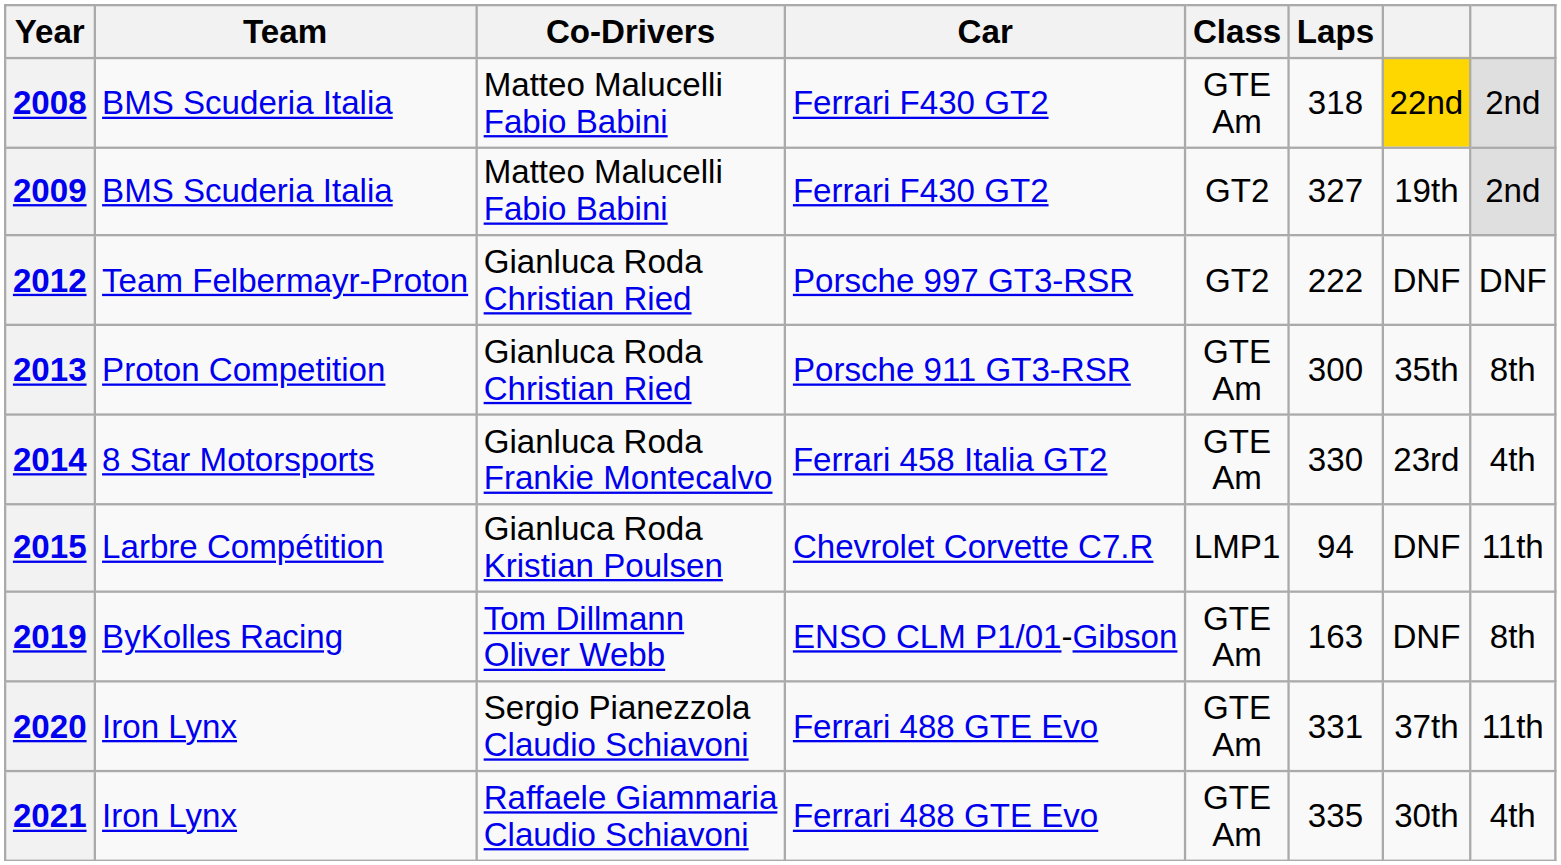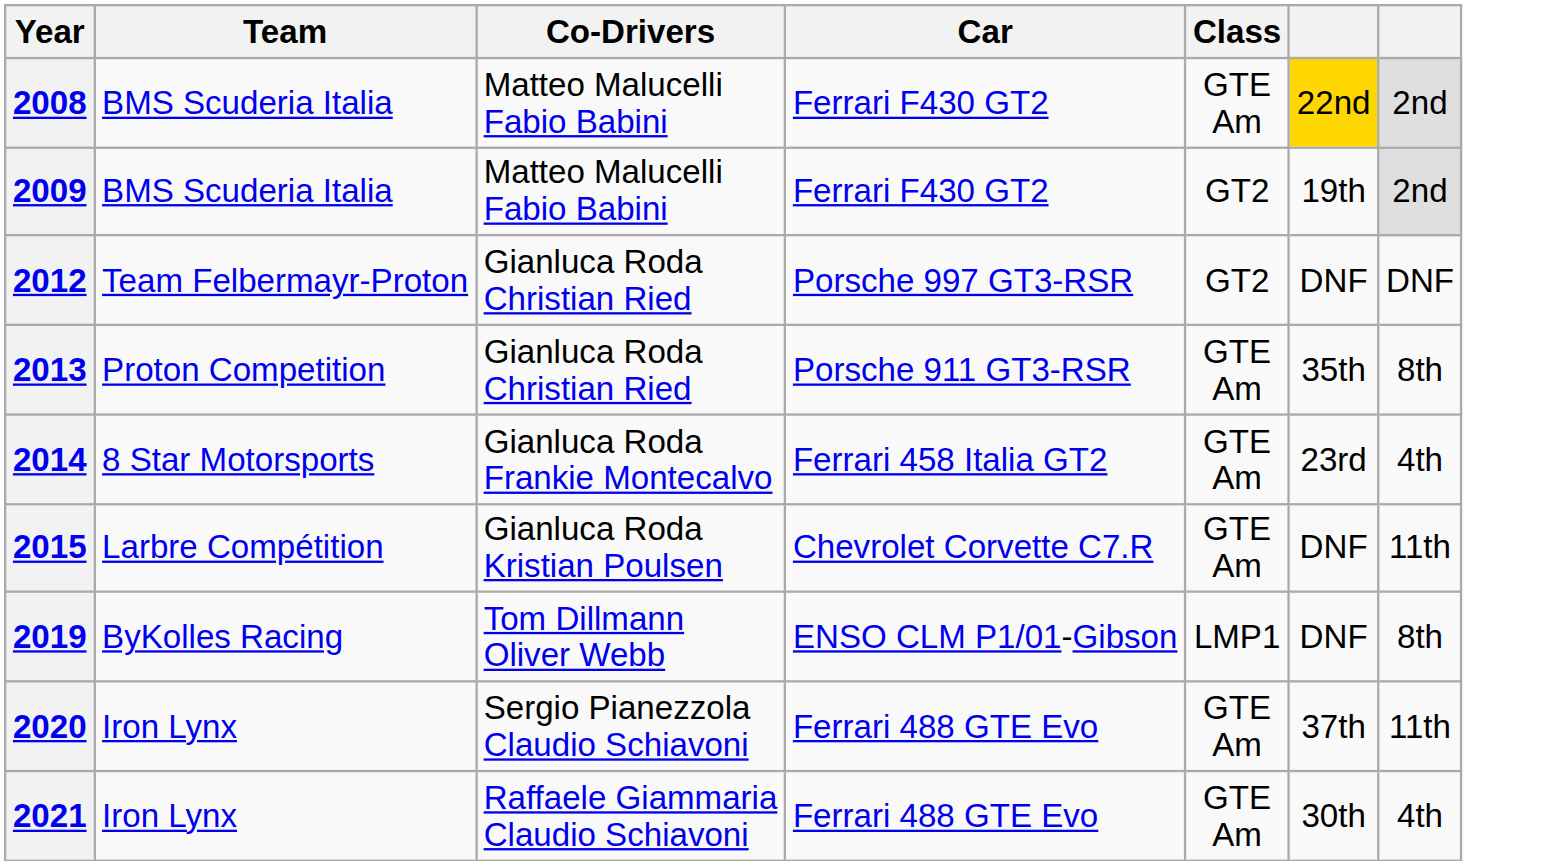 <table class="wikitable" style="text-align:center; font-size:90%">
 <tr>
 <th>Year</th>
 <th>Team</th>
 <th>Co-Drivers</th>
 <th>Car</th>
 <th>Class</th>
-<th>Laps</th>
 <th></th>
 <th></th>
 </tr>
 <tr>
 <th><a href='#'>2008</a></th>
 <td align="left"> <a href='#'>BMS Scuderia Italia</a></td>
 <td align="left"> Matteo Malucelli<br> <a href='#'>Fabio Babini</a></td>
 <td align="left"><a href='#'>Ferrari F430 GT2</a></td>
 <td>GTE<br>Am</td>
-<td>318</td>
 <td style="background: gold;">22nd</td>
 <td style="background:#DFDFDF;">2nd</td>
 </tr>
 <tr>
 <th><a href='#'>2009</a></th>
 <td align="left"> <a href='#'>BMS Scuderia Italia</a></td>
 <td align="left"> Matteo Malucelli<br> <a href='#'>Fabio Babini</a></td>
 <td align="left"><a href='#'>Ferrari F430 GT2</a></td>
 <td>GT2</td>
-<td>327</td>
 <td>19th</td>
 <td style="background:#DFDFDF;">2nd</td>
 </tr>
 <tr>
 <th><a href='#'>2012</a></th>
 <td align="left"> <a href='#'>Team Felbermayr-Proton</a></td>
 <td align="left"> Gianluca Roda<br> <a href='#'>Christian Ried</a></td>
 <td align="left"><a href='#'>Porsche 997 GT3-RSR</a></td>
 <td>GT2</td>
-<td>222</td>
 <td>DNF</td>
 <td>DNF</td>
 </tr>
 <tr>
 <th><a href='#'>2013</a></th>
 <td align="left"> <a href='#'>Proton Competition</a></td>
 <td align="left"> Gianluca Roda<br> <a href='#'>Christian Ried</a></td>
 <td align="left"><a href='#'>Porsche 911 GT3-RSR</a></td>
 <td>GTE<br>Am</td>
-<td>300</td>
 <td>35th</td>
 <td>8th</td>
 </tr>
 <tr>
 <th><a href='#'>2014</a></th>
 <td align="left"> <a href='#'>8 Star Motorsports</a></td>
 <td align="left"> Gianluca Roda<br> <a href='#'>Frankie Montecalvo</a></td>
 <td align="left"><a href='#'>Ferrari 458 Italia GT2</a></td>
 <td>GTE<br>Am</td>
-<td>330</td>
 <td>23rd</td>
 <td>4th</td>
 </tr>
 <tr>
 <th><a href='#'>2015</a></th>
 <td align="left"> <a href='#'>Larbre Compétition</a></td>
 <td align="left"> Gianluca Roda<br> <a href='#'>Kristian Poulsen</a></td>
 <td align="left"><a href='#'>Chevrolet Corvette C7.R</a></td>
-<td>LMP1</td>
-<td>94</td>
+<td>GTE<br>Am</td>
 <td>DNF</td>
 <td>11th</td>
 </tr>
 <tr>
 <th><a href='#'>2019</a></th>
 <td align="left"> <a href='#'>ByKolles Racing</a></td>
 <td align="left"> <a href='#'>Tom Dillmann</a><br> <a href='#'>Oliver Webb</a></td>
 <td align="left"><a href='#'>ENSO CLM P1/01</a>-<a href='#'>Gibson</a></td>
-<td>GTE<br>Am</td>
-<td>163</td>
+<td>LMP1</td>
 <td>DNF</td>
 <td>8th</td>
 </tr>
 <tr>
 <th><a href='#'>2020</a></th>
 <td align="left"> <a href='#'>Iron Lynx</a></td>
 <td align="left"> Sergio Pianezzola<br> <a href='#'>Claudio Schiavoni</a></td>
 <td align="left"><a href='#'>Ferrari 488 GTE Evo</a></td>
 <td>GTE<br>Am</td>
-<td>331</td>
 <td>37th</td>
 <td>11th</td>
 </tr>
 <tr>
 <th><a href='#'>2021</a></th>
 <td align="left"> <a href='#'>Iron Lynx</a></td>
 <td align="left"> <a href='#'>Raffaele Giammaria</a><br> <a href='#'>Claudio Schiavoni</a></td>
 <td align="left"><a href='#'>Ferrari 488 GTE Evo</a></td>
 <td>GTE<br>Am</td>
-<td>335</td>
 <td>30th</td>
 <td>4th</td>
 </tr>
 </table>
